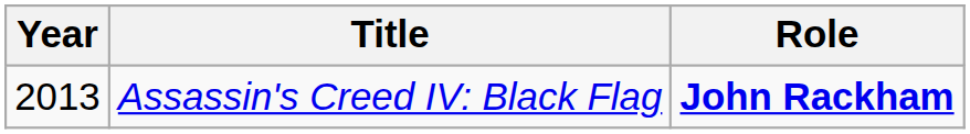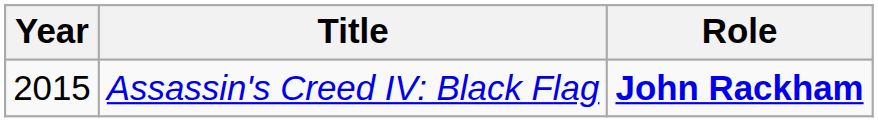 <table class = "wikitable sortable">
 <tr>
 <th scope="col">Year</th>
 <th scope="col">Title</th>
 <th scope="col">Role</th>
 </tr>
 <tr>
-<td>2013</td>
+<td>2015</td>
 <td><em><a href='#'>Assassin's Creed IV: Black Flag</a></em></td>
 <td><strong><a href='#'>John Rackham</a></strong></td>
 </tr>
 </table>
